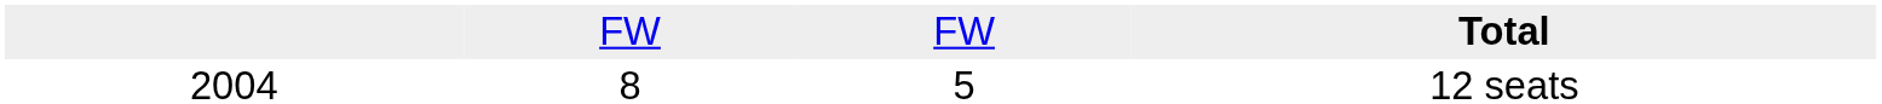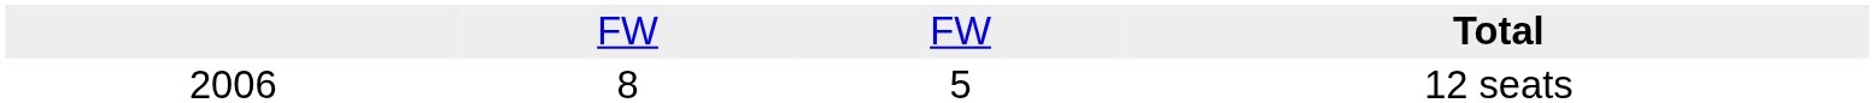 <table border="0" cellpadding="2" cellspacing="0" width="60%">
 <tr bgcolor="#eeeeee" align="center">
 <td></td>
 <td><a href='#'>FW</a></td>
 <td><a href='#'>FW</a></td>
 <td><strong>Total</strong></td>
 </tr>
 <tr align="center">
-<td>2004</td>
+<td>2006</td>
 <td>8</td>
 <td>5</td>
 <td>12 seats</td>
 </tr>
 </table>
